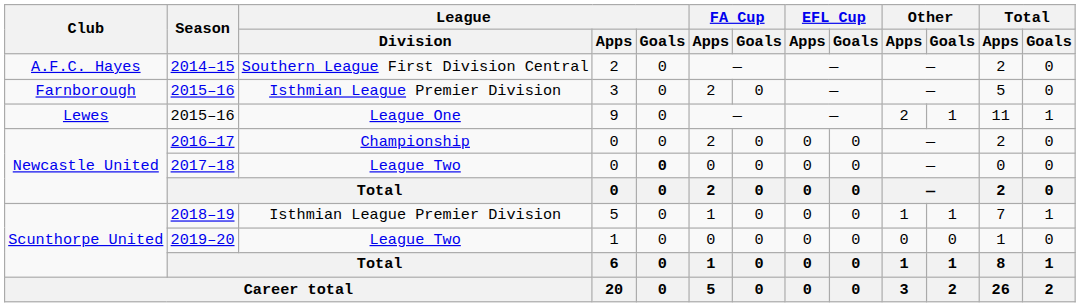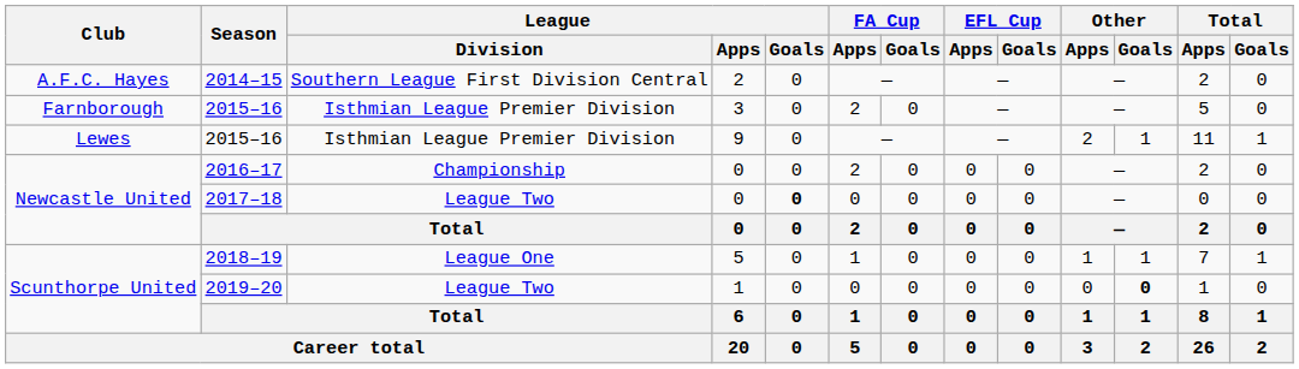 <table class=wikitable style="text-align: center">
 <tr>
 <th rowspan=2>Club</th>
 <th rowspan=2>Season</th>
 <th colspan=3>League</th>
 <th colspan=2><a href='#'>FA Cup</a></th>
 <th colspan=2><a href='#'>EFL Cup</a></th>
 <th colspan=2>Other</th>
 <th colspan=2>Total</th>
 </tr>
 <tr>
 <th>Division</th>
 <th>Apps</th>
 <th>Goals</th>
 <th>Apps</th>
 <th>Goals</th>
 <th>Apps</th>
 <th>Goals</th>
 <th>Apps</th>
 <th>Goals</th>
 <th>Apps</th>
 <th>Goals</th>
 </tr>
 <tr>
 <td><a href='#'>A.F.C. Hayes</a></td>
 <td><a href='#'>2014–15</a></td>
 <td><a href='#'>Southern League</a> First Division Central</td>
 <td>2</td>
 <td>0</td>
 <td colspan="2">—</td>
 <td colspan="2">—</td>
 <td colspan="2">—</td>
 <td>2</td>
 <td>0</td>
 </tr>
 <tr>
 <td><a href='#'>Farnborough</a></td>
 <td><a href='#'>2015–16</a></td>
 <td><a href='#'>Isthmian League</a> Premier Division</td>
 <td>3</td>
 <td>0</td>
 <td>2</td>
 <td>0</td>
 <td colspan="2">—</td>
 <td colspan="2">—</td>
 <td>5</td>
 <td>0</td>
 </tr>
 <tr>
 <td><a href='#'>Lewes</a></td>
 <td>2015–16</td>
-<td><a href='#'>League One</a></td>
+<td>Isthmian League Premier Division</td>
 <td>9</td>
 <td>0</td>
 <td colspan="2">—</td>
 <td colspan="2">—</td>
 <td>2</td>
 <td>1</td>
 <td>11</td>
 <td>1</td>
 </tr>
 <tr>
 <td rowspan=3><a href='#'>Newcastle United</a></td>
 <td><a href='#'>2016–17</a></td>
 <td><a href='#'>Championship</a></td>
 <td>0</td>
 <td>0</td>
 <td>2</td>
 <td>0</td>
 <td>0</td>
 <td>0</td>
 <td colspan=2>—</td>
 <td>2</td>
 <td>0</td>
 </tr>
 <tr>
 <td><a href='#'>2017–18</a></td>
 <td><a href='#'>League Two</a></td>
 <td>0</td>
 <td><strong>0</strong></td>
 <td>0</td>
 <td>0</td>
 <td>0</td>
 <td>0</td>
 <td colspan=2>—</td>
 <td>0</td>
 <td>0</td>
 </tr>
 <tr>
 <th colspan=2>Total</th>
 <th>0</th>
 <th>0</th>
 <th>2</th>
 <th>0</th>
 <th>0</th>
 <th>0</th>
 <th colspan=2>—</th>
 <th>2</th>
 <th>0</th>
 </tr>
 <tr>
 <td rowspan=3><a href='#'>Scunthorpe United</a></td>
 <td><a href='#'>2018–19</a></td>
-<td>Isthmian League Premier Division</td>
+<td><a href='#'>League One</a></td>
 <td>5</td>
 <td>0</td>
 <td>1</td>
 <td>0</td>
 <td>0</td>
 <td>0</td>
 <td>1</td>
 <td>1</td>
 <td>7</td>
 <td>1</td>
 </tr>
 <tr>
 <td><a href='#'>2019–20</a></td>
 <td><a href='#'>League Two</a></td>
 <td>1</td>
 <td>0</td>
 <td>0</td>
 <td>0</td>
 <td>0</td>
 <td>0</td>
 <td>0</td>
-<td>0</td>
+<td><strong>0</strong></td>
 <td>1</td>
 <td>0</td>
 </tr>
 <tr>
 <th colspan=2>Total</th>
 <th>6</th>
 <th>0</th>
 <th>1</th>
 <th>0</th>
 <th>0</th>
 <th>0</th>
 <th>1</th>
 <th>1</th>
 <th>8</th>
 <th>1</th>
 </tr>
 <tr>
 <th colspan=3>Career total</th>
 <th>20</th>
 <th>0</th>
 <th>5</th>
 <th>0</th>
 <th>0</th>
 <th>0</th>
 <th>3</th>
 <th>2</th>
 <th>26</th>
 <th>2</th>
 </tr>
 </table>
